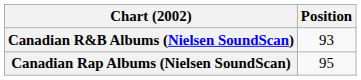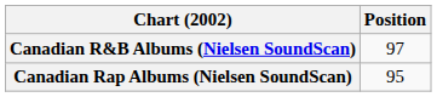 <table class="wikitable plainrowheaders sortable" style="text-align:center;" border="1">
 <tr>
 <th scope="col">Chart (2002)</th>
 <th scope="col">Position</th>
 </tr>
 <tr>
 <th scope="row">Canadian R&B Albums (<a href='#'>Nielsen SoundScan</a>)</th>
-<td>93</td>
+<td>97</td>
 </tr>
 <tr>
 <th scope="row">Canadian Rap Albums (Nielsen SoundScan)</th>
 <td>95</td>
 </tr>
 </table>
